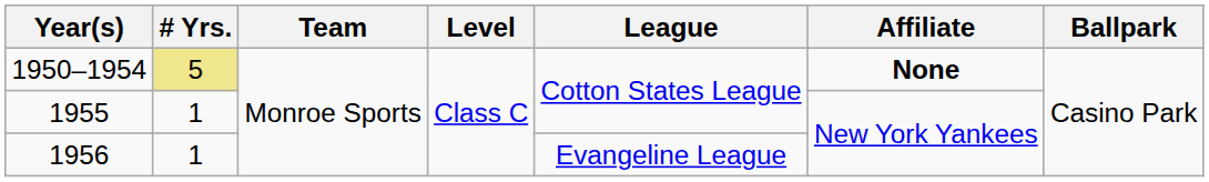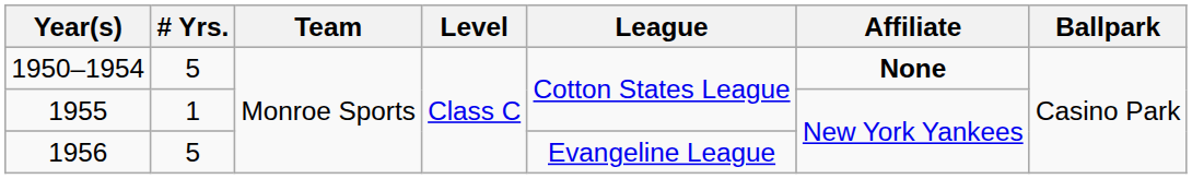 <table class="wikitable" style="text-align:center; font-size: 95%;">
 <tr>
 <th>Year(s)</th>
 <th># Yrs.</th>
 <th>Team</th>
 <th>Level</th>
 <th>League</th>
 <th>Affiliate</th>
 <th>Ballpark</th>
 </tr>
 <tr>
 <td>1950–1954</td>
-<td style="background: khaki;">5</td>
+<td>5</td>
 <td Rowspan=3>Monroe Sports</td>
 <td rowspan=3><a href='#'>Class C</a></td>
 <td rowspan=2><a href='#'>Cotton States League</a></td>
 <td><strong>None</strong></td>
 <td rowspan=3>Casino Park</td>
 </tr>
 <tr>
 <td>1955</td>
 <td>1</td>
 <td rowspan=2><a href='#'>New York Yankees</a></td>
 </tr>
 <tr>
 <td>1956</td>
-<td>1</td>
+<td>5</td>
 <td><a href='#'>Evangeline League</a></td>
 </tr>
 </table>
